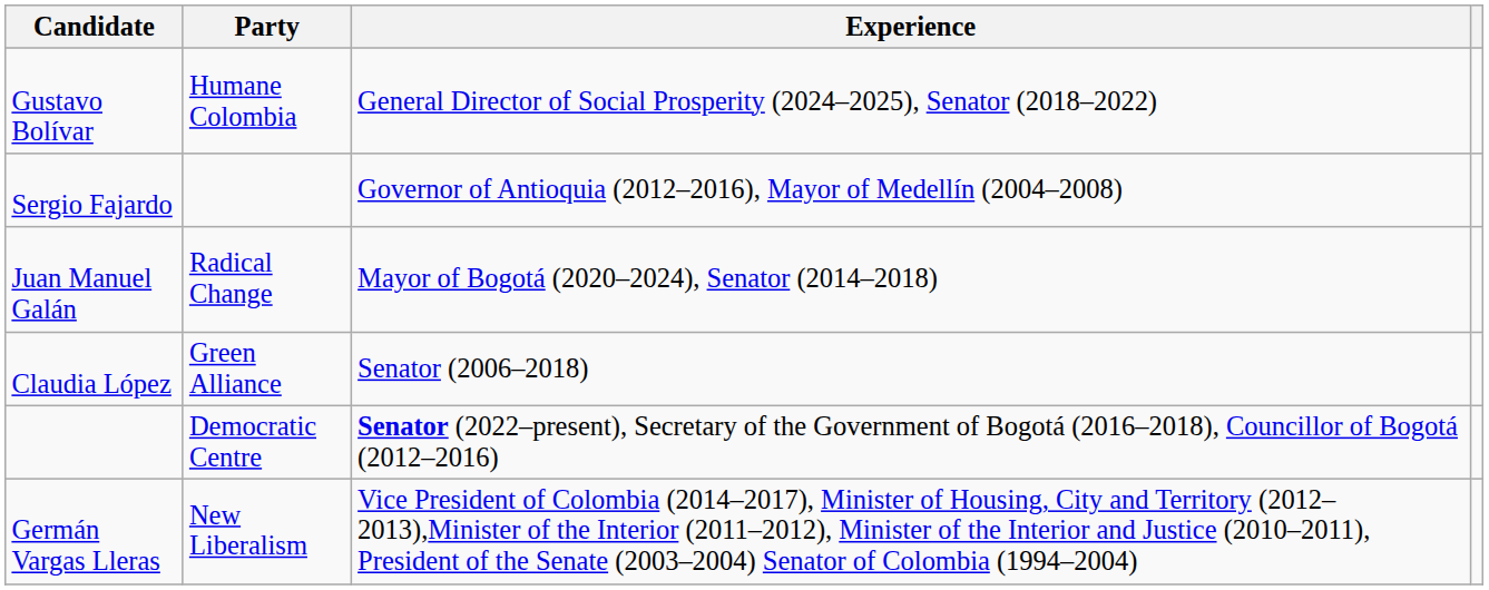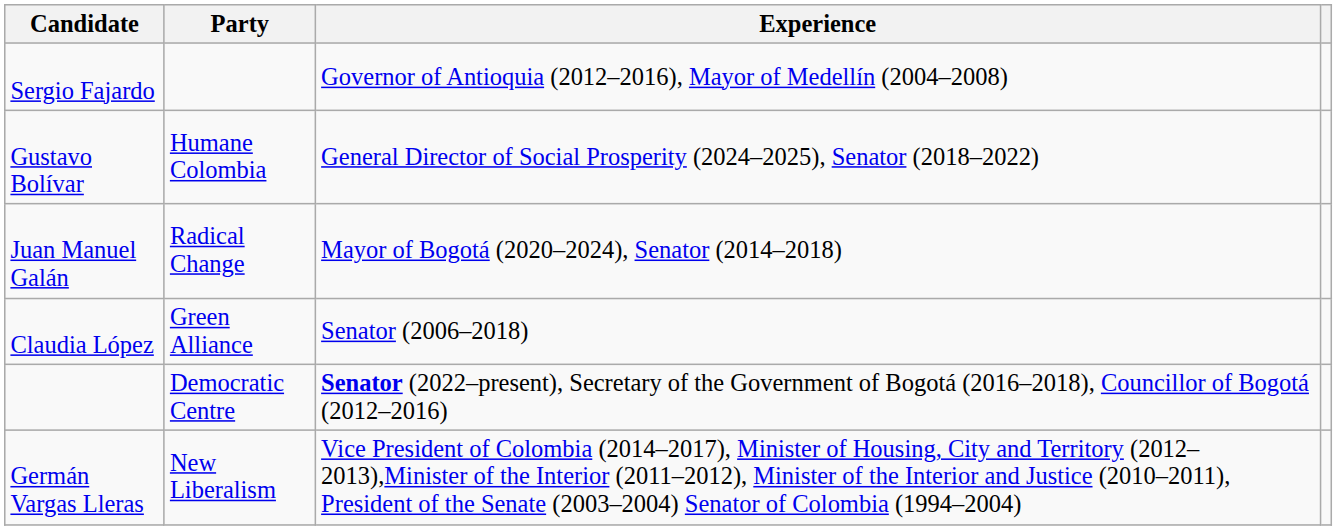 <table class="wikitable">
 <tr>
 <th>Candidate</th>
 <th>Party</th>
 <th>Experience</th>
 <th></th>
 </tr>
 <tr>
+<td><br><a href='#'>Sergio Fajardo</a></td>
+<td></td>
+<td><a href='#'>Governor of Antioquia</a> (2012–2016), <a href='#'>Mayor of Medellín</a> (2004–2008)</td>
+<td></td>
+</tr>
+<tr>
 <td><br><a href='#'>Gustavo Bolívar</a></td>
 <td><a href='#'>Humane Colombia</a></td>
 <td><a href='#'>General Director of Social Prosperity</a> (2024–2025), <a href='#'>Senator</a> (2018–2022)</td>
-<td></td>
-</tr>
-<tr>
-<td><br><a href='#'>Sergio Fajardo</a></td>
-<td></td>
-<td><a href='#'>Governor of Antioquia</a> (2012–2016), <a href='#'>Mayor of Medellín</a> (2004–2008)</td>
 <td></td>
 </tr>
 <tr>
 <td><br><a href='#'>Juan Manuel Galán</a></td>
 <td><a href='#'>Radical Change</a></td>
 <td><a href='#'>Mayor of Bogotá</a> (2020–2024), <a href='#'>Senator</a> (2014–2018)</td>
 <td></td>
 </tr>
 <tr>
 <td><br><a href='#'>Claudia López</a></td>
 <td><a href='#'>Green Alliance</a></td>
 <td><a href='#'>Senator</a> (2006–2018)</td>
 <td></td>
 </tr>
 <tr>
 <td><br></td>
 <td><a href='#'>Democratic Centre</a></td>
 <td><a href='#'><strong>Senator</strong></a> (2022–present), Secretary of the Government of Bogotá (2016–2018), <a href='#'>Councillor of Bogotá</a> (2012–2016)</td>
 <td></td>
 </tr>
 <tr>
 <td><br><a href='#'>Germán Vargas Lleras</a></td>
 <td><a href='#'>New Liberalism</a></td>
 <td><a href='#'>Vice President of Colombia</a> (2014–2017), <a href='#'>Minister of Housing, City and Territory</a> (2012–2013),<a href='#'>Minister of the Interior</a> (2011–2012), <a href='#'>Minister of the Interior and Justice</a> (2010–2011), <a href='#'>President of the Senate</a> (2003–2004) <a href='#'>Senator of Colombia</a> (1994–2004)</td>
 <td></td>
 </tr>
 </table>
